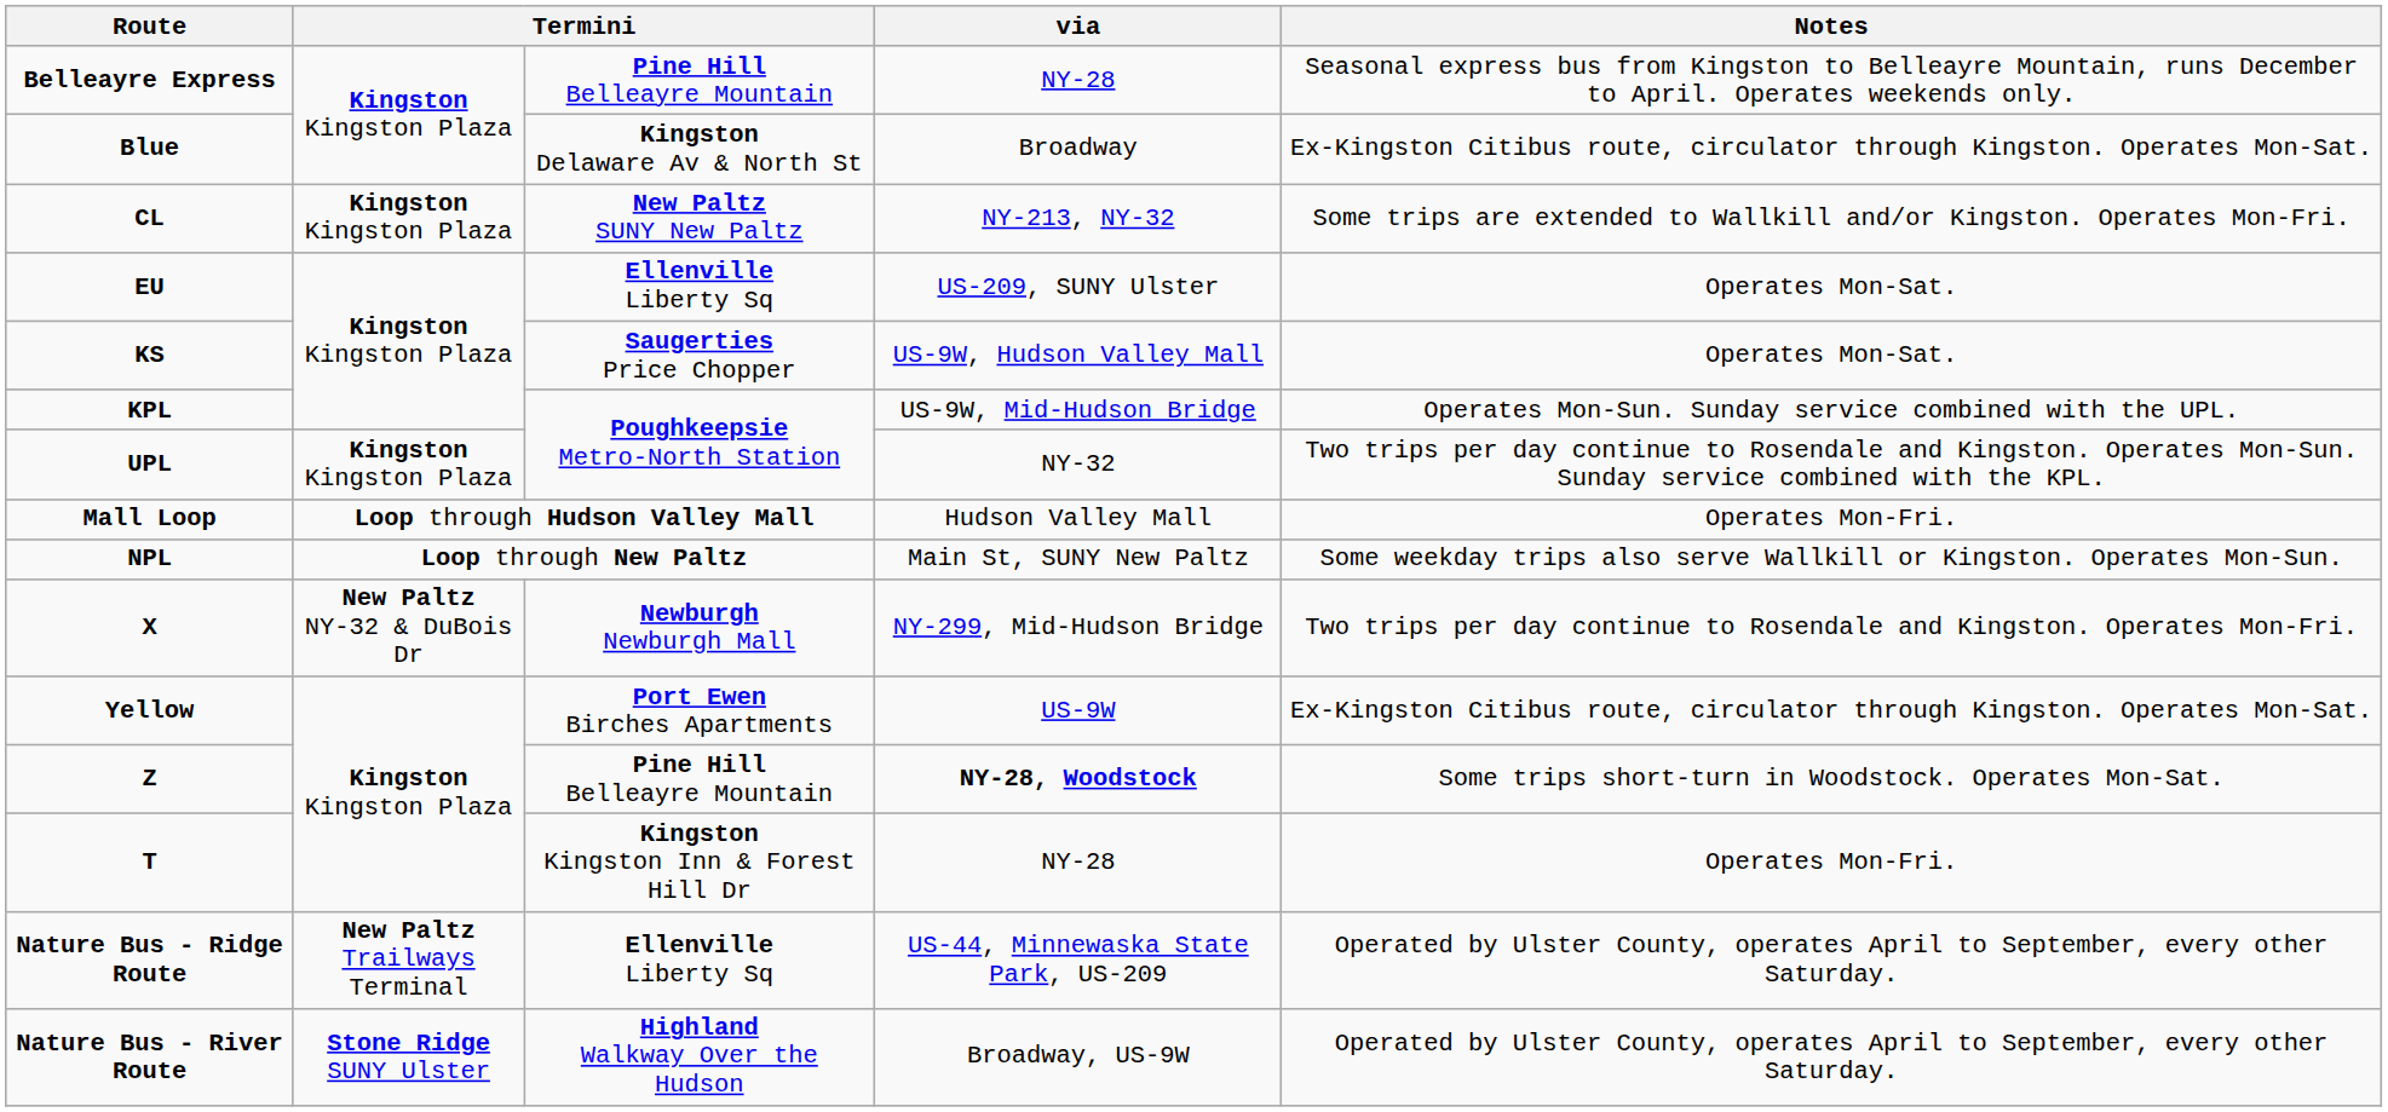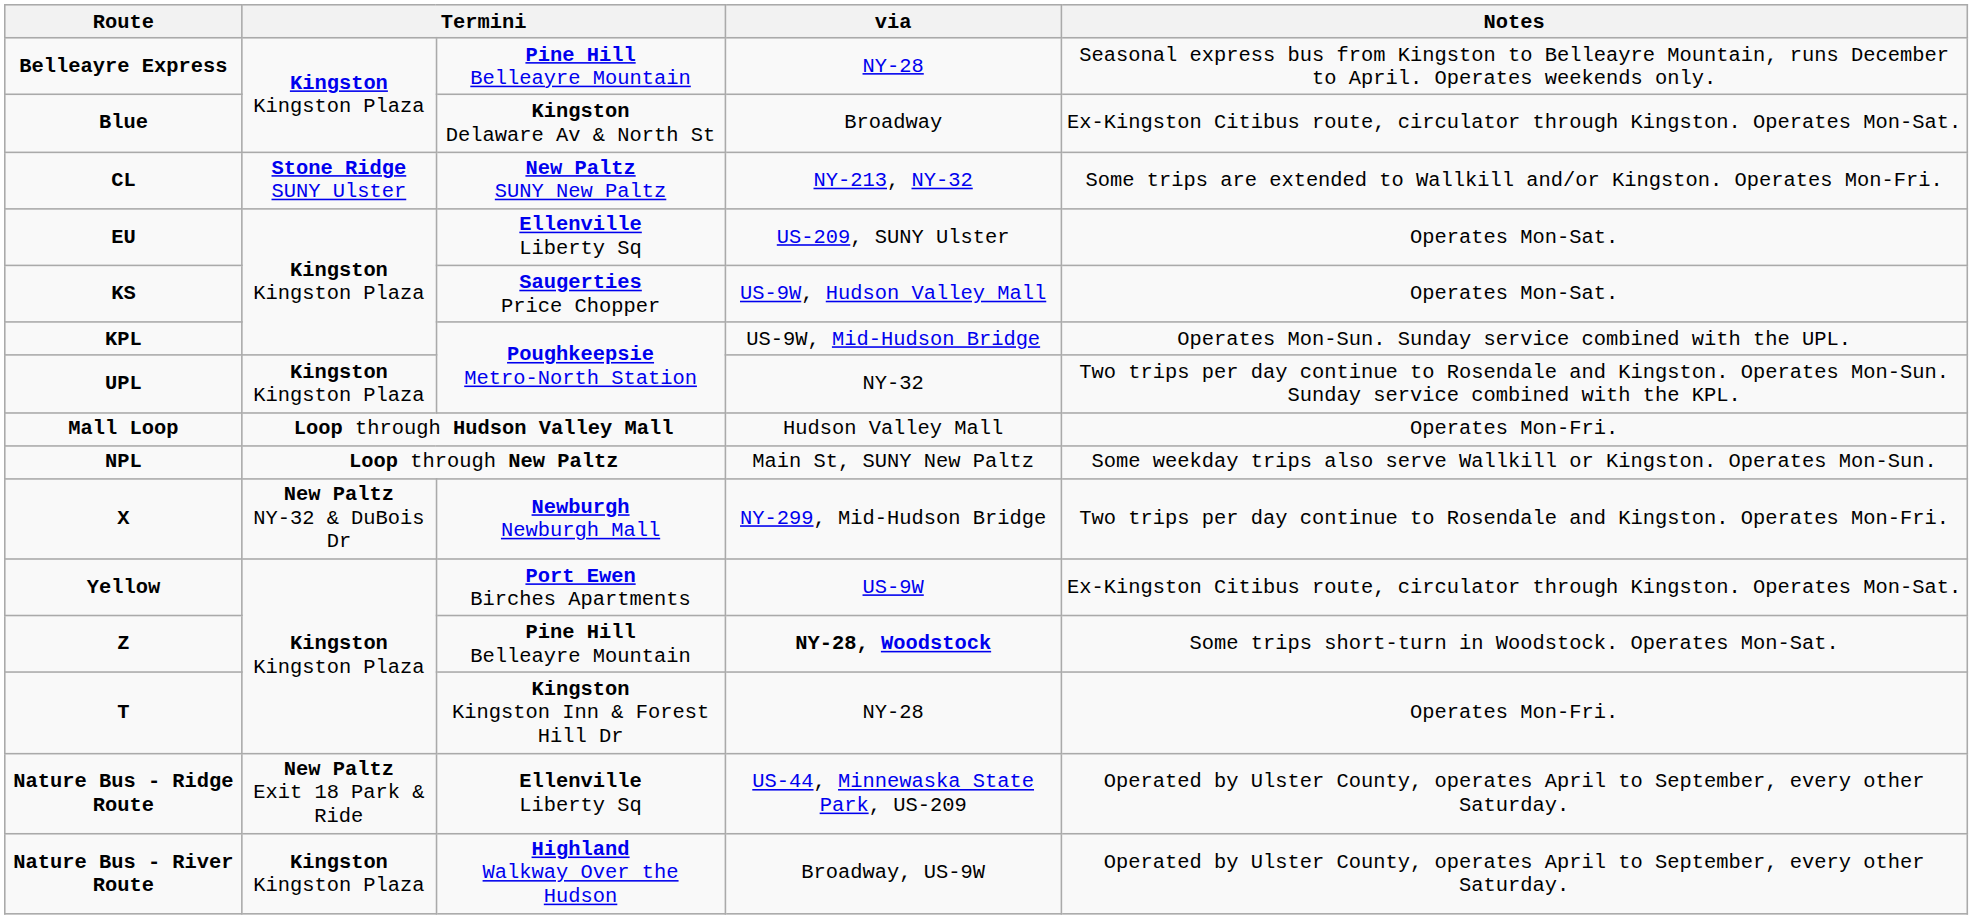 <table class="wikitable sortable">
 <tr>
 <th>Route</th>
 <th colspan="2">Termini</th>
 <th>via</th>
 <th>Notes</th>
 </tr>
 <tr align="center">
 <td><strong>Belleayre Express</strong></td>
 <td rowspan="2"><strong><a href='#'>Kingston</a></strong><br>Kingston Plaza</td>
 <td><strong><a href='#'>Pine Hill</a></strong><br><a href='#'>Belleayre Mountain</a></td>
 <td><a href='#'>NY-28</a></td>
 <td>Seasonal express bus from Kingston to Belleayre Mountain, runs December to April. Operates weekends only.</td>
 </tr>
 <tr align="center">
 <td><strong>Blue</strong></td>
 <td><strong>Kingston</strong><br>Delaware Av & North St</td>
 <td>Broadway</td>
 <td>Ex-Kingston Citibus route, circulator through Kingston. Operates Mon-Sat.</td>
 </tr>
 <tr align="center">
 <td><strong>CL</strong></td>
-<td><strong>Kingston</strong><br>Kingston Plaza</td>
+<td><strong><a href='#'>Stone Ridge</a></strong><br><a href='#'>SUNY Ulster</a></td>
 <td><strong><a href='#'>New Paltz</a></strong><br><a href='#'>SUNY New Paltz</a></td>
 <td><a href='#'>NY-213</a>, <a href='#'>NY-32</a></td>
 <td>Some trips are extended to Wallkill and/or Kingston. Operates Mon-Fri.</td>
 </tr>
 <tr align="center">
 <td><strong>EU</strong></td>
 <td rowspan="3"><strong>Kingston</strong><br>Kingston Plaza</td>
 <td><strong><a href='#'>Ellenville</a></strong><br>Liberty Sq</td>
 <td><a href='#'>US-209</a>, SUNY Ulster</td>
 <td>Operates Mon-Sat.</td>
 </tr>
 <tr align="center">
 <td><strong>KS</strong></td>
 <td><strong><a href='#'>Saugerties</a></strong><br>Price Chopper</td>
 <td><a href='#'>US-9W</a>, <a href='#'>Hudson Valley Mall</a></td>
 <td>Operates Mon-Sat.</td>
 </tr>
 <tr align="center">
 <td><strong>KPL</strong></td>
 <td rowspan="2"><strong><a href='#'>Poughkeepsie</a></strong><br><a href='#'>Metro-North Station</a></td>
 <td>US-9W, <a href='#'>Mid-Hudson Bridge</a></td>
 <td>Operates Mon-Sun. Sunday service combined with the UPL.</td>
 </tr>
 <tr align="center">
 <td><strong>UPL</strong></td>
 <td><strong>Kingston</strong><br>Kingston Plaza</td>
 <td>NY-32</td>
 <td>Two trips per day continue to Rosendale and Kingston. Operates Mon-Sun. Sunday service combined with the KPL.</td>
 </tr>
 <tr align="center">
 <td><strong>Mall Loop</strong></td>
 <td colspan="2"><strong>Loop</strong> through <strong>Hudson Valley Mall</strong></td>
 <td>Hudson Valley Mall</td>
 <td>Operates Mon-Fri.</td>
 </tr>
 <tr align="center">
 <td><strong>NPL</strong></td>
 <td colspan="2"><strong>Loop</strong> through <strong>New Paltz</strong></td>
 <td>Main St, SUNY New Paltz</td>
 <td>Some weekday trips also serve Wallkill or Kingston. Operates Mon-Sun.</td>
 </tr>
 <tr align="center">
 <td><strong>X</strong></td>
 <td><strong>New Paltz</strong><br>NY-32 & DuBois Dr</td>
 <td><strong><a href='#'>Newburgh</a></strong><br><a href='#'>Newburgh Mall</a></td>
 <td><a href='#'>NY-299</a>, Mid-Hudson Bridge</td>
 <td>Two trips per day continue to Rosendale and Kingston. Operates Mon-Fri.</td>
 </tr>
 <tr align="center">
 <td><strong>Yellow</strong></td>
 <td rowspan="3"><strong>Kingston</strong><br>Kingston Plaza</td>
 <td><strong><a href='#'>Port Ewen</a></strong><br>Birches Apartments</td>
 <td><a href='#'>US-9W</a></td>
 <td>Ex-Kingston Citibus route, circulator through Kingston. Operates Mon-Sat.</td>
 </tr>
 <tr align="center">
 <td><strong>Z</strong></td>
 <td><strong>Pine Hill</strong><br>Belleayre Mountain</td>
 <td><strong>NY-28, <a href='#'>Woodstock</a></strong></td>
 <td>Some trips short-turn in Woodstock. Operates Mon-Sat.</td>
 </tr>
 <tr align="center">
 <td><strong>T</strong></td>
 <td><strong>Kingston</strong><br>Kingston Inn & Forest Hill Dr</td>
 <td>NY-28</td>
 <td>Operates Mon-Fri.</td>
 </tr>
 <tr align="center">
 <td><strong>Nature Bus - Ridge Route</strong></td>
-<td><strong>New Paltz</strong><br><a href='#'>Trailways</a> Terminal</td>
+<td><strong>New Paltz</strong><br>Exit 18 Park & Ride</td>
 <td><strong>Ellenville</strong><br>Liberty Sq</td>
 <td><a href='#'>US-44</a>, <a href='#'>Minnewaska State Park</a>, US-209</td>
 <td>Operated by Ulster County, operates April to September, every other Saturday.</td>
 </tr>
 <tr align="center">
 <td><strong>Nature Bus - River Route</strong></td>
-<td><strong><a href='#'>Stone Ridge</a></strong><br><a href='#'>SUNY Ulster</a></td>
+<td><strong>Kingston</strong><br>Kingston Plaza</td>
 <td><strong><a href='#'>Highland</a></strong><br><a href='#'>Walkway Over the Hudson</a></td>
 <td>Broadway, US-9W</td>
 <td>Operated by Ulster County, operates April to September, every other Saturday.</td>
 </tr>
 </table>
